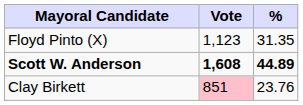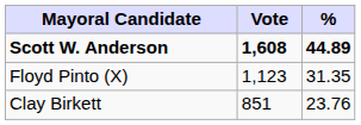 <table class="wikitable">
 <tr>
 <th style="background:#ddf; width:200px;">Mayoral Candidate</th>
 <th style="background:#ddf; width:50px;">Vote</th>
 <th style="background:#ddf; width:30px;">%</th>
 </tr>
 <tr>
+<td><strong>Scott W. Anderson</strong></td>
+<td><strong>1,608</strong></td>
+<td><strong>44.89</strong></td>
+</tr>
+<tr>
 <td>Floyd Pinto (X)</td>
 <td>1,123</td>
 <td>31.35</td>
 </tr>
 <tr>
-<td><strong>Scott W. Anderson</strong></td>
-<td><strong>1,608</strong></td>
-<td><strong>44.89</strong></td>
-</tr>
-<tr>
 <td>Clay Birkett</td>
-<td style="background: pink;">851</td>
+<td>851</td>
 <td>23.76</td>
 </tr>
 </table>
